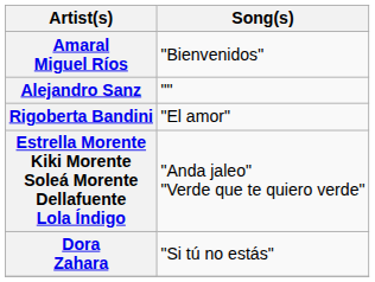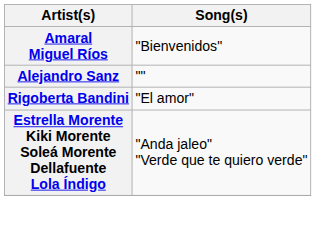 <table class="wikitable plainrowheaders">
 <tr>
 <th scope="col">Artist(s)</th>
 <th scope="col">Song(s)</th>
 </tr>
 <tr>
 <th scope="row"><a href='#'>Amaral</a><br><a href='#'>Miguel Ríos</a></th>
 <td>"Bienvenidos"</td>
 </tr>
 <tr>
 <th scope="row"><a href='#'>Alejandro Sanz</a></th>
 <td>""</td>
 </tr>
 <tr>
 <th scope="row"><a href='#'>Rigoberta Bandini</a></th>
 <td>"El amor"</td>
 </tr>
 <tr>
 <th scope="row"><a href='#'>Estrella Morente</a><br>Kiki Morente<br>Soleá Morente<br>Dellafuente<br><a href='#'>Lola Índigo</a></th>
 <td>"Anda jaleo"<br>"Verde que te quiero verde"</td>
 </tr>
 <tr>
-<th scope="row"><a href='#'>Dora</a><br><a href='#'>Zahara</a></th>
-<td>"Si tú no estás"</td>
-</tr>
-<tr>
 </tr>
 </table>
